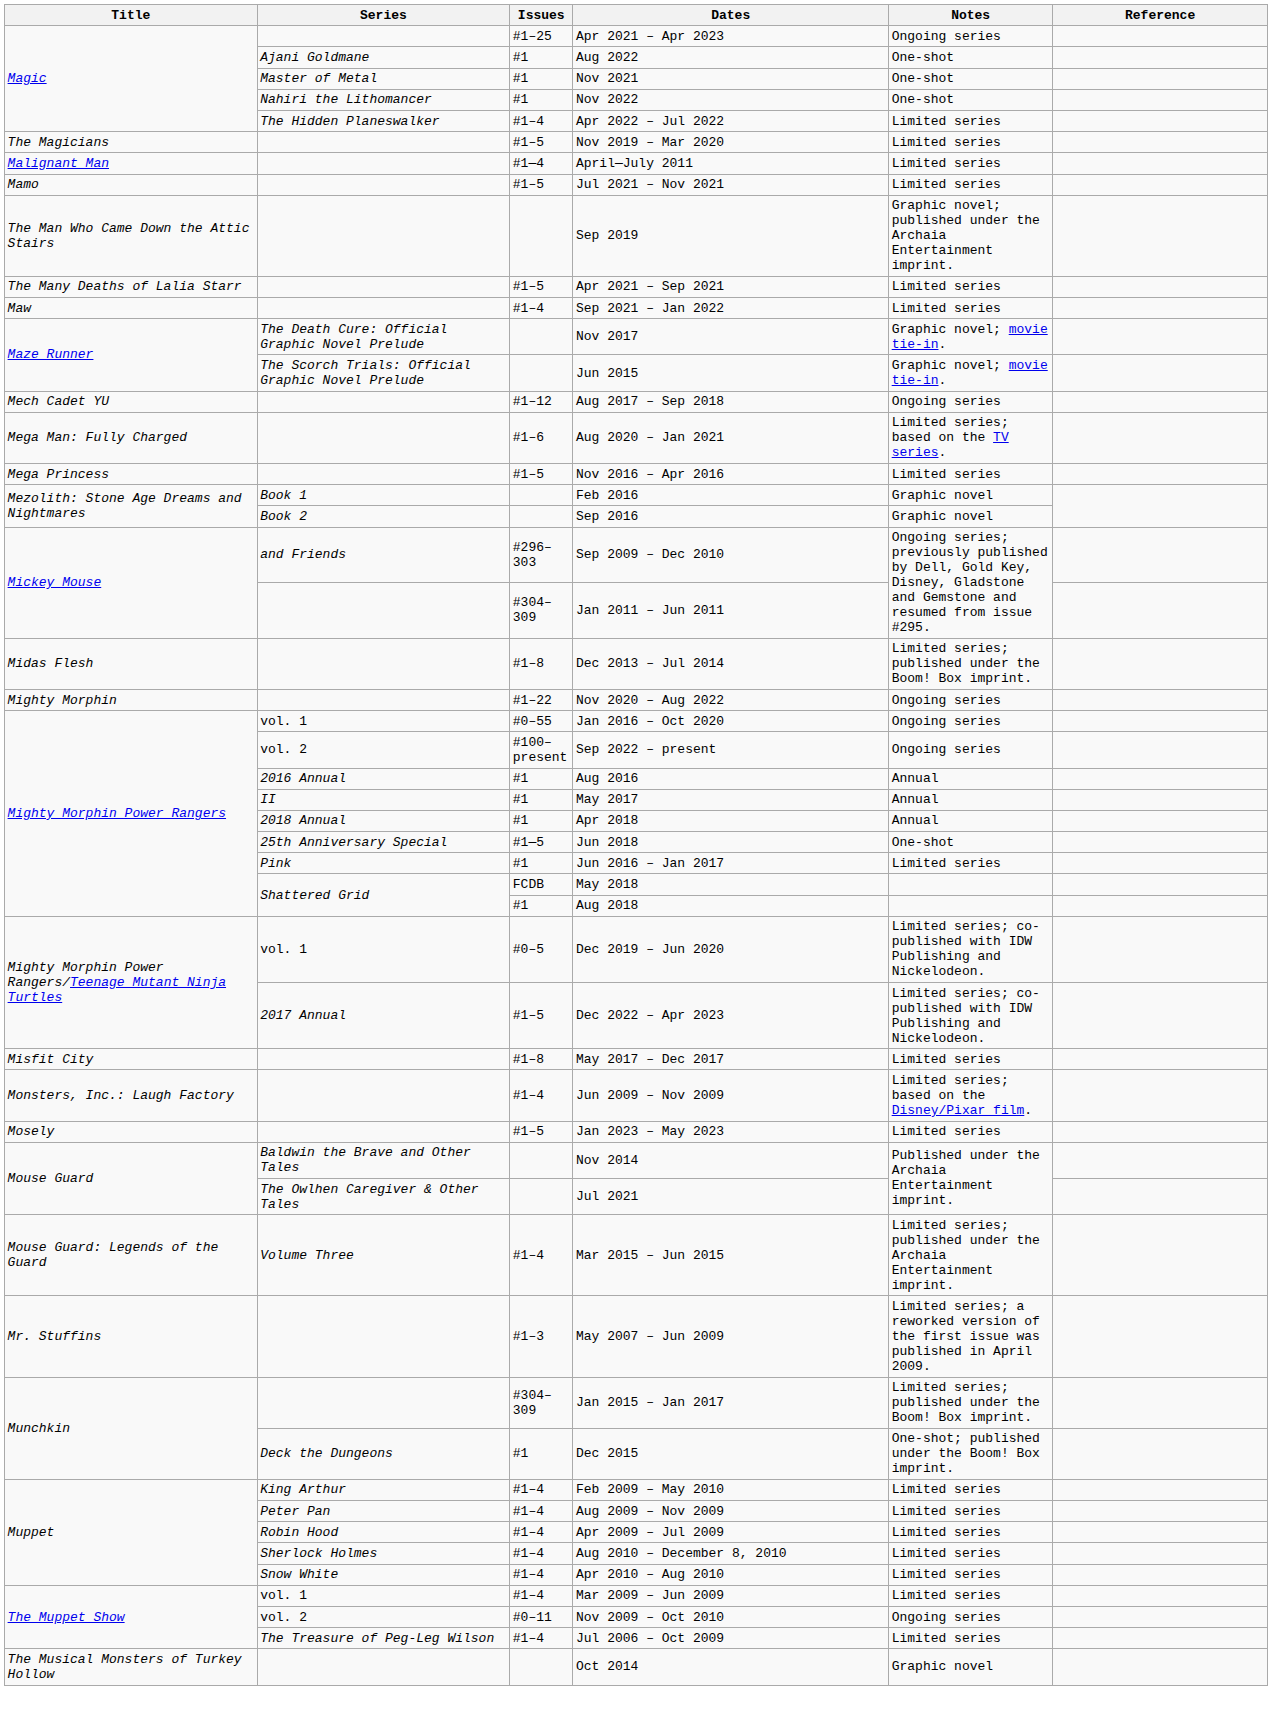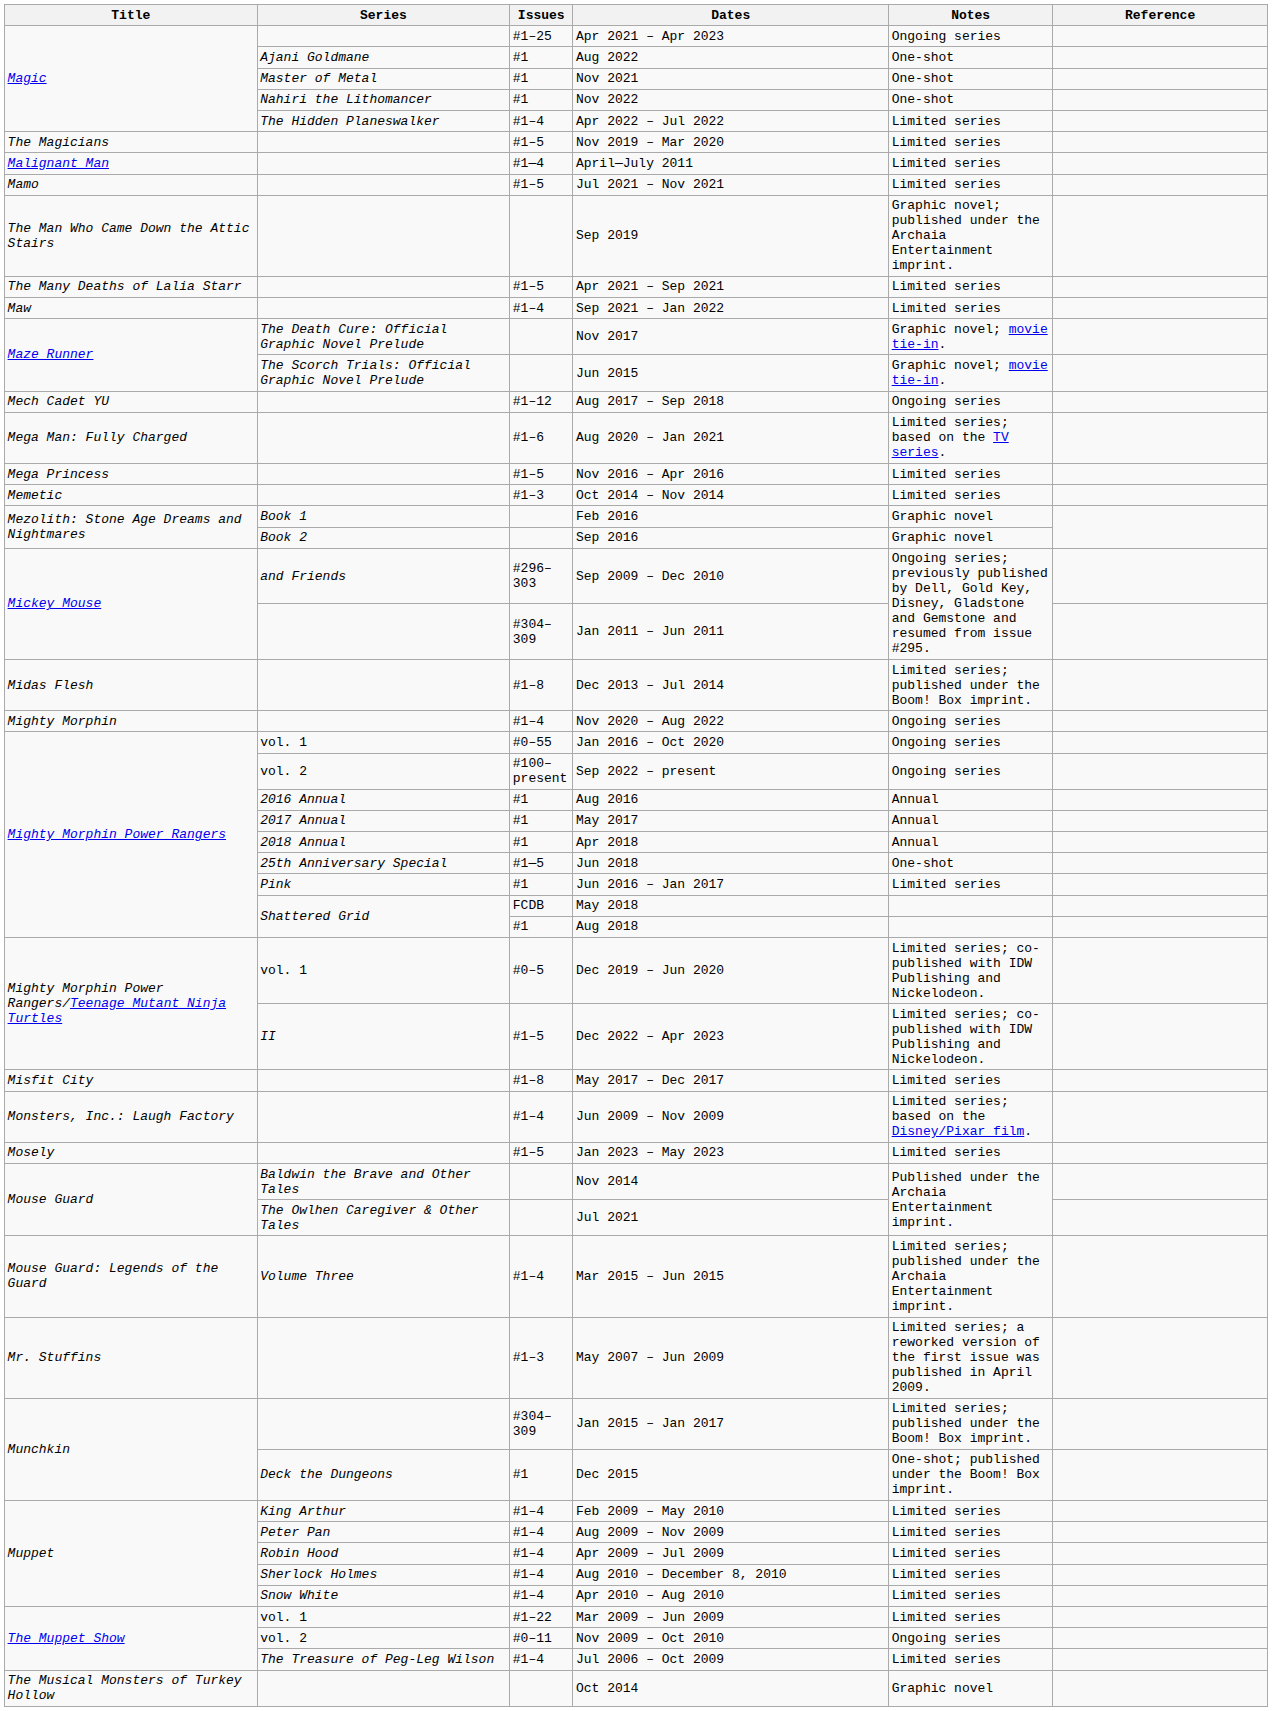 <table class="wikitable sortable" style="width:100%;">
 <tr>
 <th width=20%>Title</th>
 <th width=20%>Series</th>
 <th width=5%>Issues</th>
 <th width=25%>Dates</th>
 <th width=13%>Notes</th>
 <th>Reference</th>
 </tr>
 <tr>
 <td rowspan="5"><em><a href='#'>Magic</a></em></td>
 <td></td>
 <td>#1–25</td>
 <td>Apr 2021 – Apr 2023</td>
 <td>Ongoing series</td>
 <td></td>
 </tr>
 <tr>
 <td><em>Ajani Goldmane</em></td>
 <td>#1</td>
 <td>Aug 2022</td>
 <td>One-shot</td>
 <td></td>
 </tr>
 <tr>
 <td><em>Master of Metal</em></td>
 <td>#1</td>
 <td>Nov 2021</td>
 <td>One-shot</td>
 <td></td>
 </tr>
 <tr>
 <td><em>Nahiri the Lithomancer</em></td>
 <td>#1</td>
 <td>Nov 2022</td>
 <td>One-shot</td>
 <td></td>
 </tr>
 <tr>
 <td><em>The Hidden Planeswalker</em></td>
 <td>#1–4</td>
 <td>Apr 2022 – Jul 2022</td>
 <td>Limited series</td>
 <td></td>
 </tr>
 <tr>
 <td><em>The Magicians</em></td>
 <td></td>
 <td>#1–5</td>
 <td>Nov 2019 – Mar 2020</td>
 <td>Limited series</td>
 <td></td>
 </tr>
 <tr>
 <td><em><a href='#'>Malignant Man</a></em></td>
 <td></td>
 <td>#1—4</td>
 <td>April—July 2011</td>
 <td>Limited series</td>
 <td></td>
 </tr>
 <tr>
 <td><em>Mamo</em></td>
 <td></td>
 <td>#1–5</td>
 <td>Jul 2021 – Nov 2021</td>
 <td>Limited series</td>
 <td></td>
 </tr>
 <tr>
 <td><em>The Man Who Came Down the Attic Stairs</em></td>
 <td></td>
 <td></td>
 <td>Sep 2019</td>
 <td>Graphic novel; published under the Archaia Entertainment imprint.</td>
 <td></td>
 </tr>
 <tr>
 <td><em>The Many Deaths of Lalia Starr</em></td>
 <td></td>
 <td>#1–5</td>
 <td>Apr 2021 – Sep 2021</td>
 <td>Limited series</td>
 <td></td>
 </tr>
 <tr>
 <td><em>Maw</em></td>
 <td></td>
 <td>#1–4</td>
 <td>Sep 2021 – Jan 2022</td>
 <td>Limited series</td>
 <td></td>
 </tr>
 <tr>
 <td rowspan="2"><em><a href='#'>Maze Runner</a></em></td>
 <td><em>The Death Cure: Official Graphic Novel Prelude</em></td>
 <td></td>
 <td>Nov 2017</td>
 <td>Graphic novel; <a href='#'>movie tie-in</a>.</td>
 <td></td>
 </tr>
 <tr>
 <td><em>The Scorch Trials: Official Graphic Novel Prelude</em></td>
 <td></td>
 <td>Jun 2015</td>
 <td>Graphic novel; <a href='#'>movie tie-in</a>.</td>
 <td></td>
 </tr>
 <tr>
 <td><em>Mech Cadet YU</em></td>
 <td></td>
 <td>#1–12</td>
 <td>Aug 2017 – Sep 2018</td>
 <td>Ongoing series</td>
 <td></td>
 </tr>
 <tr>
 <td><em>Mega Man: Fully Charged</em></td>
 <td></td>
 <td>#1–6</td>
 <td>Aug 2020 – Jan 2021</td>
 <td>Limited series; based on the <a href='#'>TV series</a>.</td>
 <td></td>
 </tr>
 <tr>
 <td><em>Mega Princess</em></td>
 <td></td>
 <td>#1–5</td>
 <td>Nov 2016 – Apr 2016</td>
 <td>Limited series</td>
 <td></td>
 </tr>
 <tr>
+<td><em>Memetic</em></td>
+<td></td>
+<td>#1–3</td>
+<td>Oct 2014 – Nov 2014</td>
+<td>Limited series</td>
+<td></td>
+</tr>
+<tr>
 <td rowspan="2"><em>Mezolith: Stone Age Dreams and Nightmares</em></td>
 <td><em>Book 1</em></td>
 <td></td>
 <td>Feb 2016</td>
 <td>Graphic novel</td>
 <td rowspan="2"></td>
 </tr>
 <tr>
 <td><em>Book 2</em></td>
 <td></td>
 <td>Sep 2016</td>
 <td>Graphic novel</td>
 </tr>
 <tr>
 <td rowspan="2"><em><a href='#'>Mickey Mouse</a></em></td>
 <td><em>and Friends</em></td>
 <td>#296–303</td>
 <td>Sep 2009 – Dec 2010</td>
 <td rowspan="2">Ongoing series; previously published by Dell, Gold Key, Disney, Gladstone and Gemstone and resumed from issue #295.</td>
 <td></td>
 </tr>
 <tr>
 <td></td>
 <td>#304–309</td>
 <td>Jan 2011 – Jun 2011</td>
 <td></td>
 </tr>
 <tr>
 <td><em>Midas Flesh</em></td>
 <td></td>
 <td>#1–8</td>
 <td>Dec 2013 – Jul 2014</td>
 <td>Limited series; published under the Boom! Box imprint.</td>
 <td></td>
 </tr>
 <tr>
 <td><em>Mighty Morphin</em></td>
 <td></td>
-<td>#1–22</td>
+<td>#1–4</td>
 <td>Nov 2020 – Aug 2022</td>
 <td>Ongoing series</td>
 <td></td>
 </tr>
 <tr>
 <td rowspan="9"><em><a href='#'>Mighty Morphin Power Rangers</a></em></td>
 <td>vol. 1</td>
 <td>#0–55</td>
 <td>Jan 2016 – Oct 2020</td>
 <td>Ongoing series</td>
 <td></td>
 </tr>
 <tr>
 <td>vol. 2</td>
 <td>#100–present</td>
 <td>Sep 2022 – present</td>
 <td>Ongoing series</td>
 <td></td>
 </tr>
 <tr>
 <td><em>2016 Annual</em></td>
 <td>#1</td>
 <td>Aug 2016</td>
 <td>Annual</td>
 <td></td>
 </tr>
 <tr>
-<td><em>II</em></td>
+<td><em>2017 Annual</em></td>
 <td>#1</td>
 <td>May 2017</td>
 <td>Annual</td>
 <td></td>
 </tr>
 <tr>
 <td><em>2018 Annual</em></td>
 <td>#1</td>
 <td>Apr 2018</td>
 <td>Annual</td>
 <td></td>
 </tr>
 <tr>
 <td><em>25th Anniversary Special</em></td>
 <td>#1—5</td>
 <td>Jun 2018</td>
 <td>One-shot</td>
 <td></td>
 </tr>
 <tr>
 <td><em>Pink</em></td>
 <td>#1</td>
 <td>Jun 2016 – Jan 2017</td>
 <td>Limited series</td>
 <td></td>
 </tr>
 <tr>
 <td rowspan="2"><em>Shattered Grid</em></td>
 <td>FCDB</td>
 <td>May 2018</td>
 <td></td>
 <td></td>
 </tr>
 <tr>
 <td>#1</td>
 <td>Aug 2018</td>
 <td></td>
 <td></td>
 </tr>
 <tr>
 <td rowspan="2"><em>Mighty Morphin Power Rangers/<a href='#'>Teenage Mutant Ninja Turtles</a></em></td>
 <td>vol. 1</td>
 <td>#0–5</td>
 <td>Dec 2019 – Jun 2020</td>
 <td>Limited series; co-published with IDW Publishing and Nickelodeon.</td>
 <td></td>
 </tr>
 <tr>
-<td><em>2017 Annual</em></td>
+<td><em>II</em></td>
 <td>#1–5</td>
 <td>Dec 2022 – Apr 2023</td>
 <td>Limited series; co-published with IDW Publishing and Nickelodeon.</td>
 <td></td>
 </tr>
 <tr>
 <td><em>Misfit City</em></td>
 <td></td>
 <td>#1–8</td>
 <td>May 2017 – Dec 2017</td>
 <td>Limited series</td>
 <td></td>
 </tr>
 <tr>
 <td><em>Monsters, Inc.: Laugh Factory</em></td>
 <td></td>
 <td>#1–4</td>
 <td>Jun 2009 – Nov 2009</td>
 <td>Limited series; based on the <a href='#'>Disney/Pixar film</a>.</td>
 <td></td>
 </tr>
 <tr>
 <td><em>Mosely</em></td>
 <td></td>
 <td>#1–5</td>
 <td>Jan 2023 – May 2023</td>
 <td>Limited series</td>
 <td></td>
 </tr>
 <tr>
 <td rowspan="2"><em>Mouse Guard</em></td>
 <td><em>Baldwin the Brave and Other Tales</em></td>
 <td></td>
 <td>Nov 2014</td>
 <td rowspan="2">Published under the Archaia Entertainment imprint.</td>
 <td></td>
 </tr>
 <tr>
 <td><em>The Owlhen Caregiver & Other Tales</em></td>
 <td></td>
 <td>Jul 2021</td>
 <td></td>
 </tr>
 <tr>
 <td><em>Mouse Guard: Legends of the Guard</em></td>
 <td><em>Volume Three</em></td>
 <td>#1–4</td>
 <td>Mar 2015 – Jun 2015</td>
 <td>Limited series; published under the Archaia Entertainment imprint.</td>
 <td></td>
 </tr>
 <tr>
 <td><em>Mr. Stuffins</em></td>
 <td></td>
 <td>#1–3</td>
 <td>May 2007 – Jun 2009</td>
 <td>Limited series; a reworked version of the first issue was published in April 2009.</td>
 <td></td>
 </tr>
 <tr>
 <td rowspan="2"><em>Munchkin</em></td>
 <td></td>
 <td>#304–309</td>
 <td>Jan 2015 – Jan 2017</td>
 <td>Limited series; published under the Boom! Box imprint.</td>
 <td></td>
 </tr>
 <tr>
 <td><em>Deck the Dungeons</em></td>
 <td>#1</td>
 <td>Dec 2015</td>
 <td>One-shot; published under the Boom! Box imprint.</td>
 <td></td>
 </tr>
 <tr>
 <td rowspan="5"><em>Muppet</em></td>
 <td><em>King Arthur</em></td>
 <td>#1–4</td>
 <td>Feb 2009 – May 2010</td>
 <td>Limited series</td>
 <td></td>
 </tr>
 <tr>
 <td><em>Peter Pan</em></td>
 <td>#1–4</td>
 <td>Aug 2009 – Nov 2009</td>
 <td>Limited series</td>
 <td></td>
 </tr>
 <tr>
 <td><em>Robin Hood</em></td>
 <td>#1–4</td>
 <td>Apr 2009 – Jul 2009</td>
 <td>Limited series</td>
 <td></td>
 </tr>
 <tr>
 <td><em>Sherlock Holmes</em></td>
 <td>#1–4</td>
 <td>Aug 2010 – December 8, 2010</td>
 <td>Limited series</td>
 <td></td>
 </tr>
 <tr>
 <td><em>Snow White</em></td>
 <td>#1–4</td>
 <td>Apr 2010 – Aug 2010</td>
 <td>Limited series</td>
 <td></td>
 </tr>
 <tr>
 <td rowspan="3"><em><a href='#'>The Muppet Show</a></em></td>
 <td>vol. 1</td>
-<td>#1–4</td>
+<td>#1–22</td>
 <td>Mar 2009 – Jun 2009</td>
 <td>Limited series</td>
 <td></td>
 </tr>
 <tr>
 <td>vol. 2</td>
 <td>#0–11</td>
 <td>Nov 2009 – Oct 2010</td>
 <td>Ongoing series</td>
 <td></td>
 </tr>
 <tr>
 <td><em>The Treasure of Peg-Leg Wilson</em></td>
 <td>#1–4</td>
 <td>Jul 2006 – Oct 2009</td>
 <td>Limited series</td>
 <td></td>
 </tr>
 <tr>
 <td><em>The Musical Monsters of Turkey Hollow</em></td>
 <td></td>
 <td></td>
 <td>Oct 2014</td>
 <td>Graphic novel</td>
 <td></td>
 </tr>
 </table>
